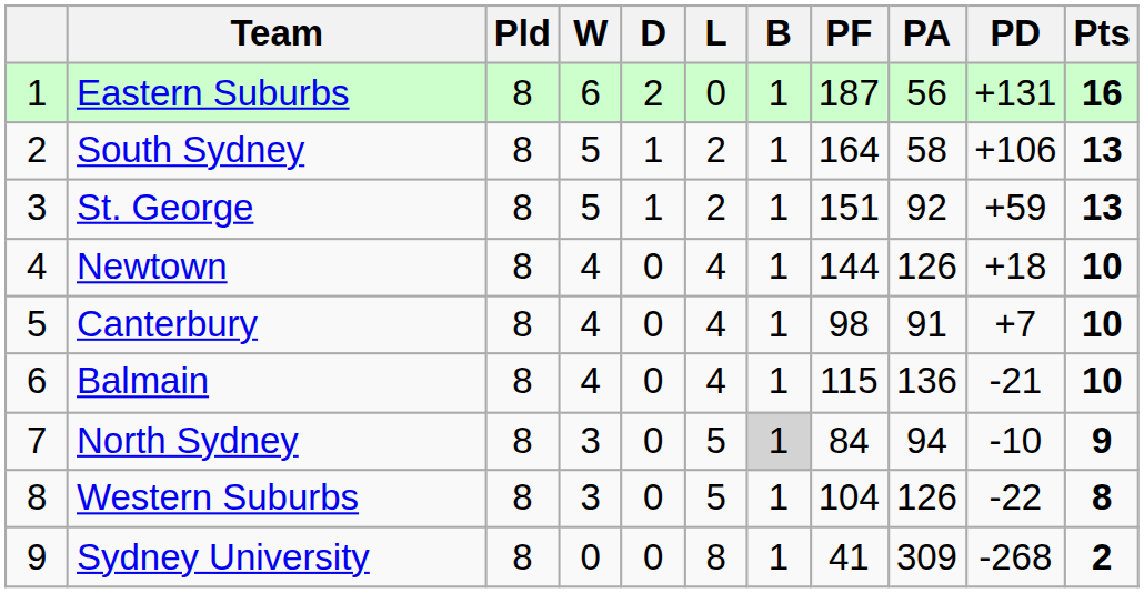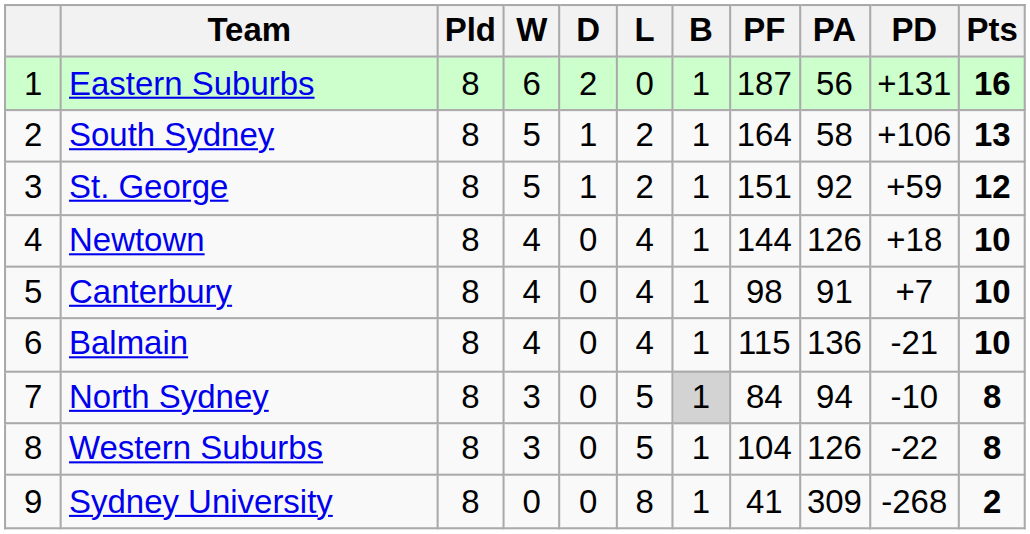 <table class="wikitable" style="text-align:center;">
 <tr>
 <th width=20 abbr="Position"></th>
 <th width=175>Team</th>
 <th width=20 abbr="Played">Pld</th>
 <th width=20 abbr="Won">W</th>
 <th width=20 abbr="Drawn">D</th>
 <th width=20 abbr="Lost">L</th>
 <th width=20 abbr="Bye">B</th>
 <th width=20 abbr="Points for">PF</th>
 <th width=20 abbr="Points against">PA</th>
 <th width=20 abbr="Points difference">PD</th>
 <th width=20 abbr="Points">Pts</th>
 </tr>
 <tr style="background: #ccffcc;">
 <td>1</td>
 <td style="text-align:left;"> <a href='#'>Eastern Suburbs</a></td>
 <td>8</td>
 <td>6</td>
 <td>2</td>
 <td>0</td>
 <td>1</td>
 <td>187</td>
 <td>56</td>
 <td>+131</td>
 <td><strong>16</strong></td>
 </tr>
 <tr>
 <td>2</td>
 <td style="text-align:left;"> <a href='#'>South Sydney</a></td>
 <td>8</td>
 <td>5</td>
 <td>1</td>
 <td>2</td>
 <td>1</td>
 <td>164</td>
 <td>58</td>
 <td>+106</td>
 <td><strong>13</strong></td>
 </tr>
 <tr>
 <td>3</td>
 <td style="text-align:left;"> <a href='#'>St. George</a></td>
 <td>8</td>
 <td>5</td>
 <td>1</td>
 <td>2</td>
 <td>1</td>
 <td>151</td>
 <td>92</td>
 <td>+59</td>
-<td><strong>13</strong></td>
+<td><strong>12</strong></td>
 </tr>
 <tr>
 <td>4</td>
 <td style="text-align:left;"> <a href='#'>Newtown</a></td>
 <td>8</td>
 <td>4</td>
 <td>0</td>
 <td>4</td>
 <td>1</td>
 <td>144</td>
 <td>126</td>
 <td>+18</td>
 <td><strong>10</strong></td>
 </tr>
 <tr>
 <td>5</td>
 <td style="text-align:left;"> <a href='#'>Canterbury</a></td>
 <td>8</td>
 <td>4</td>
 <td>0</td>
 <td>4</td>
 <td>1</td>
 <td>98</td>
 <td>91</td>
 <td>+7</td>
 <td><strong>10</strong></td>
 </tr>
 <tr>
 <td>6</td>
 <td style="text-align:left;"> <a href='#'>Balmain</a></td>
 <td>8</td>
 <td>4</td>
 <td>0</td>
 <td>4</td>
 <td>1</td>
 <td>115</td>
 <td>136</td>
 <td>-21</td>
 <td><strong>10</strong></td>
 </tr>
 <tr>
 <td>7</td>
 <td style="text-align:left;"> <a href='#'>North Sydney</a></td>
 <td>8</td>
 <td>3</td>
 <td>0</td>
 <td>5</td>
 <td style="background: lightgrey;">1</td>
 <td>84</td>
 <td>94</td>
 <td>-10</td>
-<td><strong>9</strong></td>
+<td><strong>8</strong></td>
 </tr>
 <tr>
 <td>8</td>
 <td style="text-align:left;"> <a href='#'>Western Suburbs</a></td>
 <td>8</td>
 <td>3</td>
 <td>0</td>
 <td>5</td>
 <td>1</td>
 <td>104</td>
 <td>126</td>
 <td>-22</td>
 <td><strong>8</strong></td>
 </tr>
 <tr>
 <td>9</td>
 <td style="text-align:left;"> <a href='#'>Sydney University</a></td>
 <td>8</td>
 <td>0</td>
 <td>0</td>
 <td>8</td>
 <td>1</td>
 <td>41</td>
 <td>309</td>
 <td>-268</td>
 <td><strong>2</strong></td>
 </tr>
 </table>
